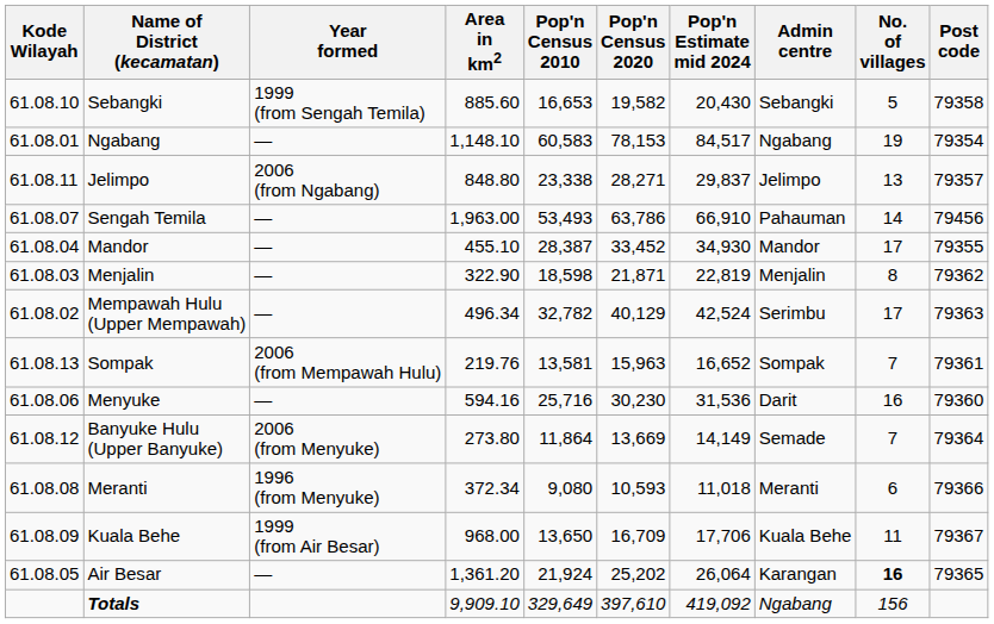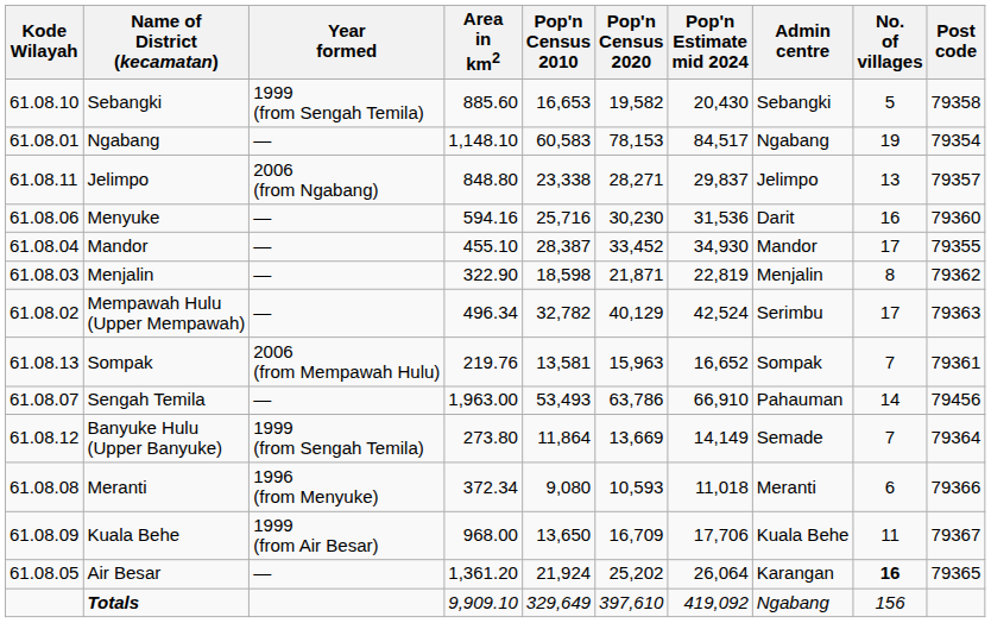 <table class="sortable wikitable">
 <tr>
 <th>Kode <br>Wilayah</th>
 <th>Name of<br>District<br>(<em>kecamatan</em>)</th>
 <th>Year <br>formed</th>
 <th>Area <br> in<br>km<sup>2</sup></th>
 <th>Pop'n<br>Census<br>2010</th>
 <th>Pop'n<br>Census<br>2020</th>
 <th>Pop'n<br>Estimate<br>mid 2024</th>
 <th>Admin<br>centre</th>
 <th>No.<br>of<br>villages</th>
 <th>Post<br>code</th>
 </tr>
 <tr>
 <td>61.08.10</td>
 <td>Sebangki</td>
 <td>1999<br>(from Sengah Temila)</td>
 <td align="right">885.60</td>
 <td align="right">16,653</td>
 <td align="right">19,582</td>
 <td align="right">20,430</td>
 <td>Sebangki</td>
 <td align="center">5</td>
 <td>79358</td>
 </tr>
 <tr>
 <td>61.08.01</td>
 <td>Ngabang</td>
 <td>—</td>
 <td align="right">1,148.10</td>
 <td align="right">60,583</td>
 <td align="right">78,153</td>
 <td align="right">84,517</td>
 <td>Ngabang</td>
 <td align="center">19</td>
 <td>79354</td>
 </tr>
 <tr>
 <td>61.08.11</td>
 <td>Jelimpo</td>
 <td>2006<br>(from Ngabang)</td>
 <td align="right">848.80</td>
 <td align="right">23,338</td>
 <td align="right">28,271</td>
 <td align="right">29,837</td>
 <td>Jelimpo</td>
 <td align="center">13</td>
 <td>79357</td>
 </tr>
 <tr>
-<td>61.08.07</td>
-<td>Sengah Temila</td>
+<td>61.08.06</td>
+<td>Menyuke</td>
 <td>—</td>
-<td align="right">1,963.00</td>
-<td align="right">53,493</td>
-<td align="right">63,786</td>
-<td align="right">66,910</td>
-<td>Pahauman</td>
-<td align="center">14</td>
-<td>79456</td>
+<td align="right">594.16</td>
+<td align="right">25,716</td>
+<td align="right">30,230</td>
+<td align="right">31,536</td>
+<td>Darit</td>
+<td align="center">16</td>
+<td>79360</td>
 </tr>
 <tr>
 <td>61.08.04</td>
 <td>Mandor</td>
 <td>—</td>
 <td align="right">455.10</td>
 <td align="right">28,387</td>
 <td align="right">33,452</td>
 <td align="right">34,930</td>
 <td>Mandor</td>
 <td align="center">17</td>
 <td>79355</td>
 </tr>
 <tr>
 <td>61.08.03</td>
 <td>Menjalin</td>
 <td>—</td>
 <td align="right">322.90</td>
 <td align="right">18,598</td>
 <td align="right">21,871</td>
 <td align="right">22,819</td>
 <td>Menjalin</td>
 <td align="center">8</td>
 <td>79362</td>
 </tr>
 <tr>
 <td>61.08.02</td>
 <td>Mempawah Hulu <br>(Upper Mempawah)</td>
 <td>—</td>
 <td align="right">496.34</td>
 <td align="right">32,782</td>
 <td align="right">40,129</td>
 <td align="right">42,524</td>
 <td>Serimbu</td>
 <td align="center">17</td>
 <td>79363</td>
 </tr>
 <tr>
 <td>61.08.13</td>
 <td>Sompak</td>
 <td>2006<br>(from Mempawah Hulu)</td>
 <td align="right">219.76</td>
 <td align="right">13,581</td>
 <td align="right">15,963</td>
 <td align="right">16,652</td>
 <td>Sompak</td>
 <td align="center">7</td>
 <td>79361</td>
 </tr>
 <tr>
-<td>61.08.06</td>
-<td>Menyuke</td>
+<td>61.08.07</td>
+<td>Sengah Temila</td>
 <td>—</td>
-<td align="right">594.16</td>
-<td align="right">25,716</td>
-<td align="right">30,230</td>
-<td align="right">31,536</td>
-<td>Darit</td>
-<td align="center">16</td>
-<td>79360</td>
+<td align="right">1,963.00</td>
+<td align="right">53,493</td>
+<td align="right">63,786</td>
+<td align="right">66,910</td>
+<td>Pahauman</td>
+<td align="center">14</td>
+<td>79456</td>
 </tr>
 <tr>
 <td>61.08.12</td>
 <td>Banyuke Hulu <br>(Upper Banyuke)</td>
-<td>2006<br>(from Menyuke)</td>
+<td>1999<br>(from Sengah Temila)</td>
 <td align="right">273.80</td>
 <td align="right">11,864</td>
 <td align="right">13,669</td>
 <td align="right">14,149</td>
 <td>Semade</td>
 <td align="center">7</td>
 <td>79364</td>
 </tr>
 <tr>
 <td>61.08.08</td>
 <td>Meranti</td>
 <td>1996<br>(from Menyuke)</td>
 <td align="right">372.34</td>
 <td align="right">9,080</td>
 <td align="right">10,593</td>
 <td align="right">11,018</td>
 <td>Meranti</td>
 <td align="center">6</td>
 <td>79366</td>
 </tr>
 <tr>
 <td>61.08.09</td>
 <td>Kuala Behe</td>
 <td>1999<br>(from Air Besar)</td>
 <td align="right">968.00</td>
 <td align="right">13,650</td>
 <td align="right">16,709</td>
 <td align="right">17,706</td>
 <td>Kuala Behe</td>
 <td align="center">11</td>
 <td>79367</td>
 </tr>
 <tr>
 <td>61.08.05</td>
 <td>Air Besar</td>
 <td>—</td>
 <td align="right">1,361.20</td>
 <td align="right">21,924</td>
 <td align="right">25,202</td>
 <td align="right">26,064</td>
 <td>Karangan</td>
 <td align="center"><strong>16</strong></td>
 <td>79365</td>
 </tr>
 <tr>
 <td></td>
 <td><strong><em>Totals</em></strong></td>
 <td></td>
 <td align="right"><em>9,909.10</em></td>
 <td align="right"><em>329,649</em></td>
 <td align="right"><em>397,610</em></td>
 <td align="right"><em>419,092</em></td>
 <td><em>Ngabang</em></td>
 <td align="center"><em>156</em></td>
 <td></td>
 </tr>
 </table>
